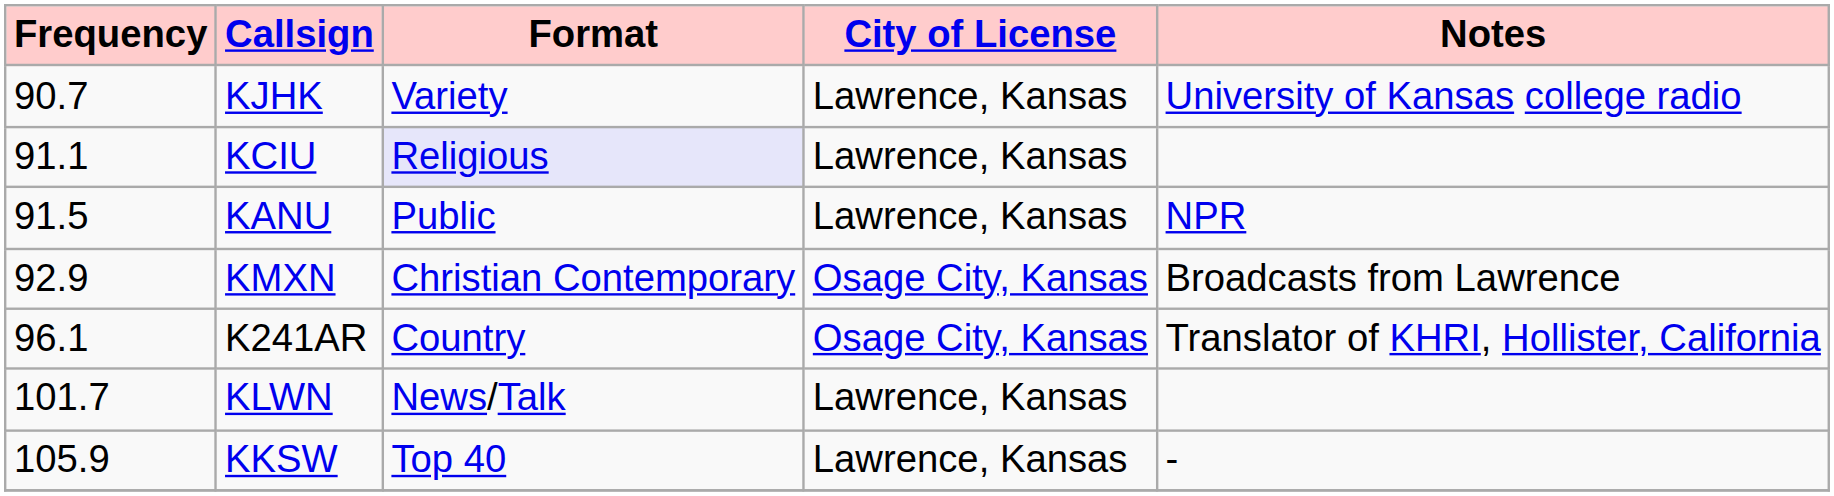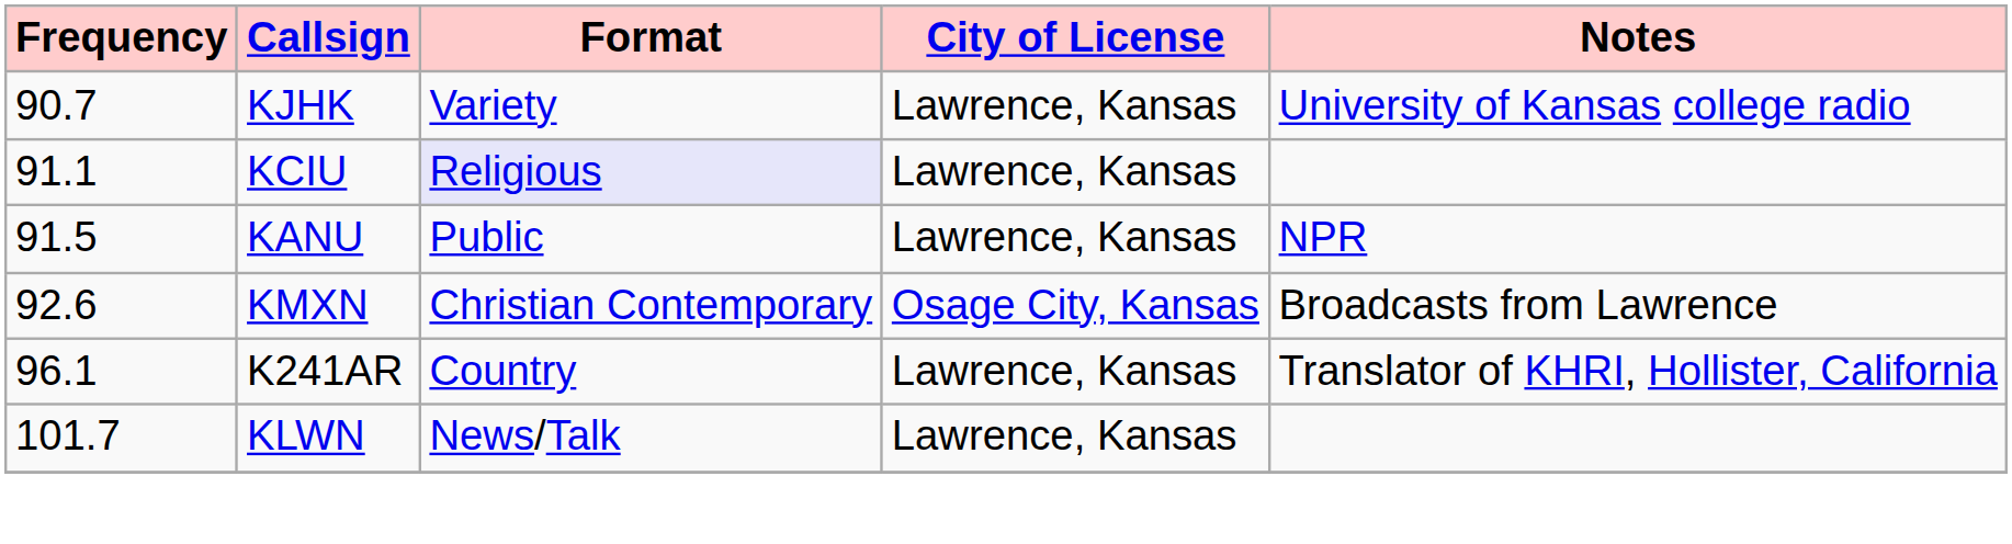 <table class="wikitable">
 <tr>
 <th style="background:#ffcccc;"><strong>Frequency</strong></th>
 <th style="background:#ffcccc;"><strong><a href='#'>Callsign</a></strong></th>
 <th style="background:#ffcccc;"><strong>Format</strong></th>
 <th style="background:#ffcccc;"><strong><a href='#'>City of License</a></strong></th>
 <th style="background:#ffcccc;"><strong>Notes</strong></th>
 </tr>
 <tr>
 <td>90.7</td>
 <td><a href='#'>KJHK</a></td>
 <td><a href='#'>Variety</a></td>
 <td>Lawrence, Kansas</td>
 <td><a href='#'>University of Kansas</a> <a href='#'>college radio</a></td>
 </tr>
 <tr>
 <td>91.1</td>
 <td><a href='#'>KCIU</a></td>
 <td style="background: lavender;"><a href='#'>Religious</a></td>
 <td>Lawrence, Kansas</td>
 <td></td>
 </tr>
 <tr>
 <td>91.5</td>
 <td><a href='#'>KANU</a></td>
 <td><a href='#'>Public</a></td>
 <td>Lawrence, Kansas</td>
 <td><a href='#'>NPR</a></td>
 </tr>
 <tr>
-<td>92.9</td>
+<td>92.6</td>
 <td><a href='#'>KMXN</a></td>
 <td><a href='#'>Christian Contemporary</a></td>
 <td><a href='#'>Osage City, Kansas</a></td>
 <td>Broadcasts from Lawrence</td>
 </tr>
 <tr>
 <td>96.1</td>
 <td>K241AR</td>
 <td><a href='#'>Country</a></td>
-<td><a href='#'>Osage City, Kansas</a></td>
+<td>Lawrence, Kansas</td>
 <td>Translator of <a href='#'>KHRI</a>, <a href='#'>Hollister, California</a></td>
 </tr>
 <tr>
 <td>101.7</td>
 <td><a href='#'>KLWN</a></td>
 <td><a href='#'>News</a>/<a href='#'>Talk</a></td>
 <td>Lawrence, Kansas</td>
 <td></td>
 </tr>
 <tr>
-<td>105.9</td>
-<td><a href='#'>KKSW</a></td>
-<td><a href='#'>Top 40</a></td>
-<td>Lawrence, Kansas</td>
-<td>-</td>
-</tr>
-<tr>
 </tr>
 </table>
